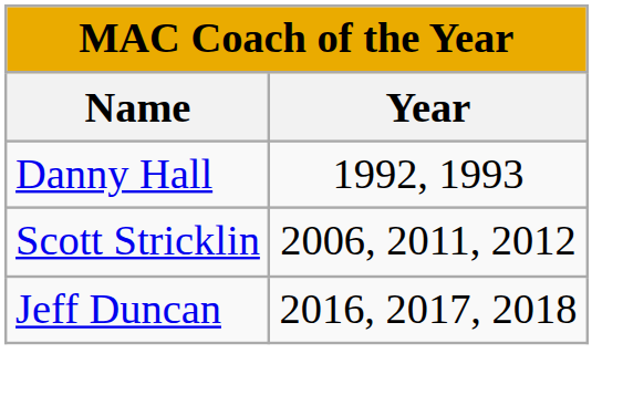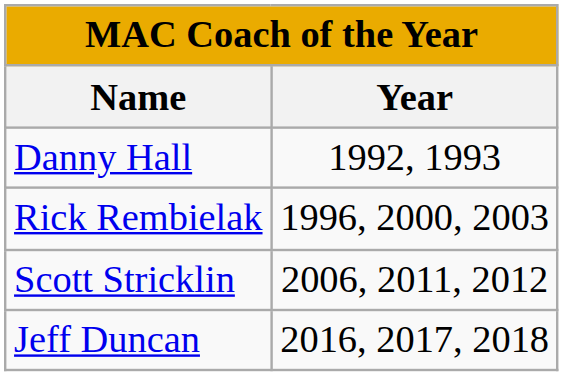 <table class="wikitable">
 <tr>
 <th colspan=2 style="background:#eaab00;">MAC Coach of the Year</th>
 </tr>
 <tr>
 <th>Name</th>
 <th>Year</th>
 </tr>
 <tr>
 <td><a href='#'>Danny Hall</a></td>
 <td align=center>1992, 1993</td>
 </tr>
 <tr>
+<td><a href='#'>Rick Rembielak</a></td>
+<td align=center>1996, 2000, 2003</td>
+</tr>
+<tr>
 <td><a href='#'>Scott Stricklin</a></td>
 <td align=center>2006, 2011, 2012</td>
 </tr>
 <tr>
 <td><a href='#'>Jeff Duncan</a></td>
 <td align:center>2016, 2017, 2018</td>
 </tr>
 </table>
